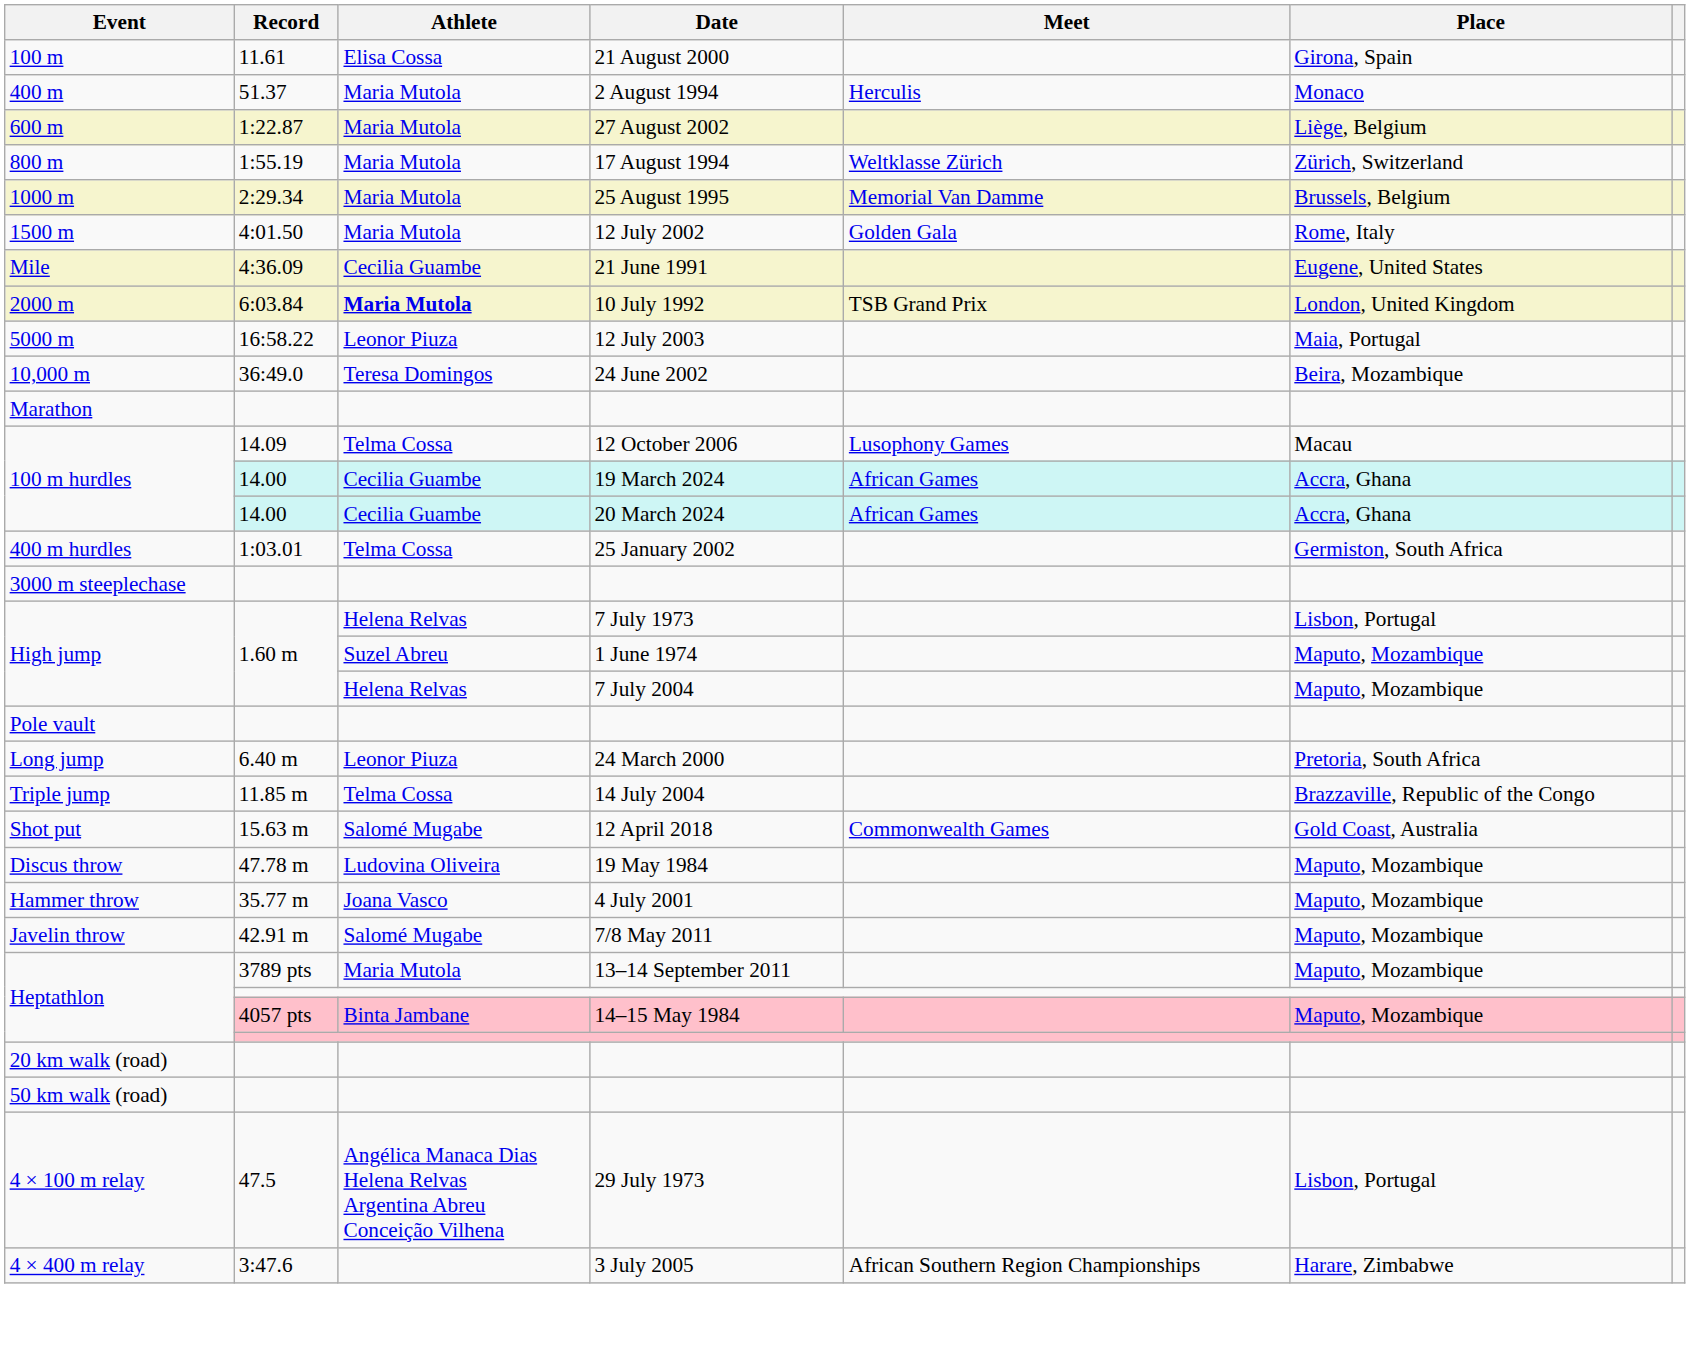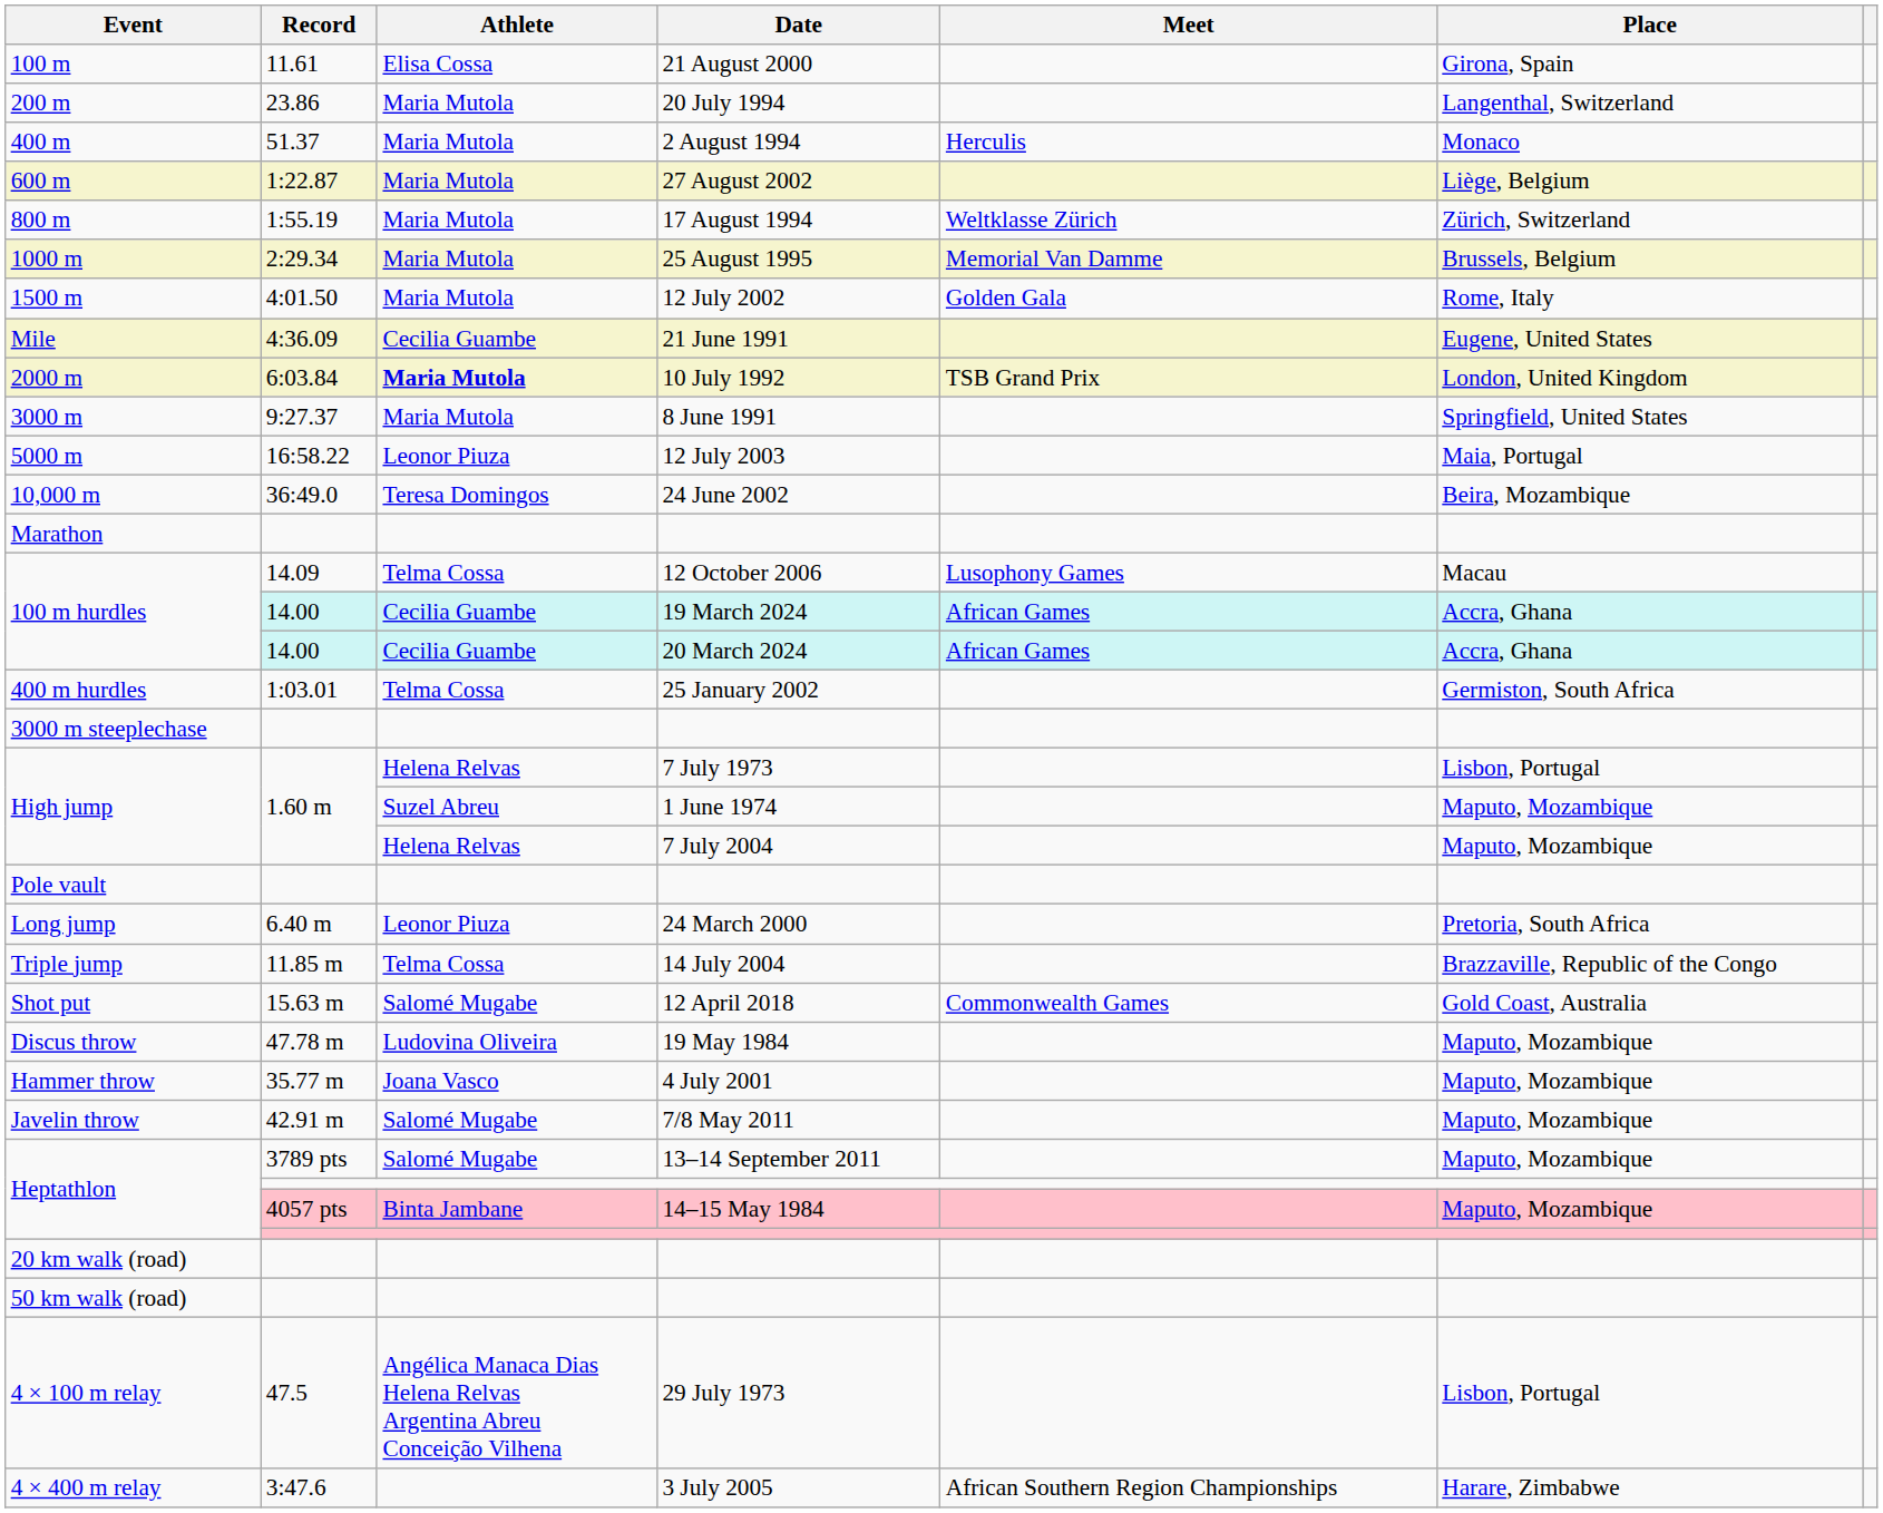 <table class="wikitable" style="font-size:95%; width: 95%;">
 <tr>
 <th>Event</th>
 <th>Record</th>
 <th>Athlete</th>
 <th>Date</th>
 <th>Meet</th>
 <th>Place</th>
 <th></th>
 </tr>
 <tr>
 <td><a href='#'>100 m</a></td>
 <td>11.61</td>
 <td><a href='#'>Elisa Cossa</a></td>
 <td>21 August 2000</td>
 <td></td>
 <td><a href='#'>Girona</a>, Spain</td>
+<td></td>
+</tr>
+<tr>
+<td><a href='#'>200 m</a></td>
+<td>23.86</td>
+<td><a href='#'>Maria Mutola</a></td>
+<td>20 July 1994</td>
+<td></td>
+<td><a href='#'>Langenthal</a>, Switzerland</td>
 <td></td>
 </tr>
 <tr>
 <td><a href='#'>400 m</a></td>
 <td>51.37</td>
 <td><a href='#'>Maria Mutola</a></td>
 <td>2 August 1994</td>
 <td><a href='#'>Herculis</a></td>
 <td><a href='#'>Monaco</a></td>
 <td></td>
 </tr>
 <tr style="background:#f6F5CE;">
 <td><a href='#'>600 m</a></td>
 <td>1:22.87</td>
 <td><a href='#'>Maria Mutola</a></td>
 <td>27 August 2002</td>
 <td></td>
 <td><a href='#'>Liège</a>, Belgium</td>
 <td></td>
 </tr>
 <tr>
 <td><a href='#'>800 m</a></td>
 <td>1:55.19</td>
 <td><a href='#'>Maria Mutola</a></td>
 <td>17 August 1994</td>
 <td><a href='#'>Weltklasse Zürich</a></td>
 <td><a href='#'>Zürich</a>, Switzerland</td>
 <td></td>
 </tr>
 <tr style="background:#f6F5CE;">
 <td><a href='#'>1000 m</a></td>
 <td>2:29.34</td>
 <td><a href='#'>Maria Mutola</a></td>
 <td>25 August 1995</td>
 <td><a href='#'>Memorial Van Damme</a></td>
 <td><a href='#'>Brussels</a>, Belgium</td>
 <td></td>
 </tr>
 <tr>
 <td><a href='#'>1500 m</a></td>
 <td>4:01.50</td>
 <td><a href='#'>Maria Mutola</a></td>
 <td>12 July 2002</td>
 <td><a href='#'>Golden Gala</a></td>
 <td><a href='#'>Rome</a>, Italy</td>
 <td></td>
 </tr>
 <tr style="background:#f6F5CE;">
 <td><a href='#'>Mile</a></td>
 <td>4:36.09</td>
 <td><a href='#'>Cecilia Guambe</a></td>
 <td>21 June 1991</td>
 <td></td>
 <td><a href='#'>Eugene</a>, United States</td>
 <td></td>
 </tr>
 <tr style="background:#f6F5CE;">
 <td><a href='#'>2000 m</a></td>
 <td>6:03.84</td>
 <td><strong><a href='#'>Maria Mutola</a></strong></td>
 <td>10 July 1992</td>
 <td>TSB Grand Prix</td>
 <td><a href='#'>London</a>, United Kingdom</td>
+<td></td>
+</tr>
+<tr>
+<td><a href='#'>3000 m</a></td>
+<td>9:27.37</td>
+<td><a href='#'>Maria Mutola</a></td>
+<td>8 June 1991</td>
+<td></td>
+<td><a href='#'>Springfield</a>, United States</td>
 <td></td>
 </tr>
 <tr>
 <td><a href='#'>5000 m</a></td>
 <td>16:58.22</td>
 <td><a href='#'>Leonor Piuza</a></td>
 <td>12 July 2003</td>
 <td></td>
 <td><a href='#'>Maia</a>, Portugal</td>
 <td></td>
 </tr>
 <tr>
 <td><a href='#'>10,000 m</a></td>
 <td>36:49.0 </td>
 <td><a href='#'>Teresa Domingos</a></td>
 <td>24 June 2002</td>
 <td></td>
 <td><a href='#'>Beira</a>, Mozambique</td>
 <td></td>
 </tr>
 <tr>
 <td><a href='#'>Marathon</a></td>
 <td></td>
 <td></td>
 <td></td>
 <td></td>
 <td></td>
 <td></td>
 </tr>
 <tr>
 <td rowspan=3><a href='#'>100 m hurdles</a></td>
 <td>14.09</td>
 <td><a href='#'>Telma Cossa</a></td>
 <td>12 October 2006</td>
 <td><a href='#'>Lusophony Games</a></td>
 <td>Macau</td>
 <td></td>
 </tr>
 <tr bgcolor="#CEF6F5">
 <td>14.00 </td>
 <td><a href='#'>Cecilia Guambe</a></td>
 <td>19 March 2024</td>
 <td><a href='#'>African Games</a></td>
 <td><a href='#'>Accra</a>, Ghana</td>
 <td></td>
 </tr>
 <tr bgcolor="#CEF6F5">
 <td>14.00 </td>
 <td><a href='#'>Cecilia Guambe</a></td>
 <td>20 March 2024</td>
 <td><a href='#'>African Games</a></td>
 <td><a href='#'>Accra</a>, Ghana</td>
 <td></td>
 </tr>
 <tr>
 <td><a href='#'>400 m hurdles</a></td>
 <td>1:03.01</td>
 <td><a href='#'>Telma Cossa</a></td>
 <td>25 January 2002</td>
 <td></td>
 <td><a href='#'>Germiston</a>, South Africa</td>
 <td></td>
 </tr>
 <tr>
 <td><a href='#'>3000 m steeplechase</a></td>
 <td></td>
 <td></td>
 <td></td>
 <td></td>
 <td></td>
 <td></td>
 </tr>
 <tr>
 <td rowspan=3><a href='#'>High jump</a></td>
 <td rowspan=3>1.60 m</td>
 <td><a href='#'>Helena Relvas</a></td>
 <td>7 July 1973</td>
 <td></td>
 <td><a href='#'>Lisbon</a>, Portugal</td>
 <td></td>
 </tr>
 <tr>
 <td><a href='#'>Suzel Abreu</a></td>
 <td>1 June 1974</td>
 <td></td>
 <td><a href='#'>Maputo</a>, <a href='#'>Mozambique</a></td>
 <td></td>
 </tr>
 <tr>
 <td><a href='#'>Helena Relvas</a></td>
 <td>7 July 2004</td>
 <td></td>
 <td><a href='#'>Maputo</a>, Mozambique</td>
 <td></td>
 </tr>
 <tr>
 <td><a href='#'>Pole vault</a></td>
 <td></td>
 <td></td>
 <td></td>
 <td></td>
 <td></td>
 <td></td>
 </tr>
 <tr>
 <td><a href='#'>Long jump</a></td>
 <td>6.40 m </td>
 <td><a href='#'>Leonor Piuza</a></td>
 <td>24 March 2000</td>
 <td></td>
 <td><a href='#'>Pretoria</a>, South Africa</td>
 <td></td>
 </tr>
 <tr>
 <td><a href='#'>Triple jump</a></td>
 <td>11.85 m </td>
 <td><a href='#'>Telma Cossa</a></td>
 <td>14 July 2004</td>
 <td></td>
 <td><a href='#'>Brazzaville</a>, Republic of the Congo</td>
 <td></td>
 </tr>
 <tr>
 <td><a href='#'>Shot put</a></td>
 <td>15.63 m</td>
 <td><a href='#'>Salomé Mugabe</a></td>
 <td>12 April 2018</td>
 <td><a href='#'>Commonwealth Games</a></td>
 <td><a href='#'>Gold Coast</a>, Australia</td>
 <td></td>
 </tr>
 <tr>
 <td><a href='#'>Discus throw</a></td>
 <td>47.78 m</td>
 <td><a href='#'>Ludovina Oliveira</a></td>
 <td>19 May 1984</td>
 <td></td>
 <td><a href='#'>Maputo</a>, Mozambique</td>
 <td></td>
 </tr>
 <tr>
 <td><a href='#'>Hammer throw</a></td>
 <td>35.77 m</td>
 <td><a href='#'>Joana Vasco</a></td>
 <td>4 July 2001</td>
 <td></td>
 <td><a href='#'>Maputo</a>, Mozambique</td>
 <td></td>
 </tr>
 <tr>
 <td><a href='#'>Javelin throw</a></td>
 <td>42.91 m</td>
 <td><a href='#'>Salomé Mugabe</a></td>
 <td>7/8 May 2011</td>
 <td></td>
 <td><a href='#'>Maputo</a>, Mozambique</td>
 <td></td>
 </tr>
 <tr>
 <td rowspan=4><a href='#'>Heptathlon</a></td>
 <td>3789 pts</td>
-<td><a href='#'>Maria Mutola</a></td>
+<td><a href='#'>Salomé Mugabe</a></td>
 <td>13–14 September 2011</td>
 <td></td>
 <td><a href='#'>Maputo</a>, Mozambique</td>
 <td></td>
 </tr>
 <tr>
 <td colspan=5></td>
 <td></td>
 </tr>
 <tr style="background:pink">
 <td>4057 pts </td>
 <td><a href='#'>Binta Jambane</a></td>
 <td>14–15 May 1984</td>
 <td></td>
 <td><a href='#'>Maputo</a>, Mozambique</td>
 <td></td>
 </tr>
 <tr style="background:pink">
 <td colspan=5></td>
 <td></td>
 </tr>
 <tr>
 <td><a href='#'>20 km walk</a> (road)</td>
 <td></td>
 <td></td>
 <td></td>
 <td></td>
 <td></td>
 <td></td>
 </tr>
 <tr>
 <td><a href='#'>50 km walk</a> (road)</td>
 <td></td>
 <td></td>
 <td></td>
 <td></td>
 <td></td>
 <td></td>
 </tr>
 <tr>
 <td><a href='#'>4 × 100 m relay</a></td>
 <td>47.5 </td>
 <td><br><a href='#'>Angélica Manaca Dias</a><br><a href='#'>Helena Relvas</a><br><a href='#'>Argentina Abreu</a><br><a href='#'>Conceição Vilhena</a></td>
 <td>29 July 1973</td>
 <td></td>
 <td><a href='#'>Lisbon</a>, Portugal</td>
 <td></td>
 </tr>
 <tr>
 <td><a href='#'>4 × 400 m relay</a></td>
 <td>3:47.6 </td>
 <td></td>
 <td>3 July 2005</td>
 <td>African Southern Region Championships</td>
 <td><a href='#'>Harare</a>, Zimbabwe</td>
 <td></td>
 </tr>
 </table>
